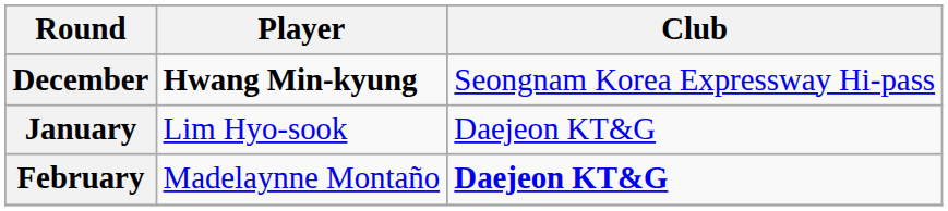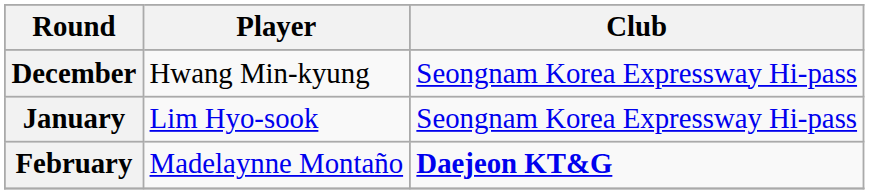 <table class=wikitable>
 <tr>
 <th>Round</th>
 <th>Player</th>
 <th>Club</th>
 </tr>
 <tr>
 <th>December</th>
-<td><strong> Hwang Min-kyung</strong></td>
+<td> Hwang Min-kyung</td>
 <td><a href='#'>Seongnam Korea Expressway Hi-pass</a></td>
 </tr>
 <tr>
 <th>January</th>
 <td> <a href='#'>Lim Hyo-sook</a></td>
-<td><a href='#'>Daejeon KT&G</a></td>
+<td><a href='#'>Seongnam Korea Expressway Hi-pass</a></td>
 </tr>
 <tr>
 <th>February</th>
 <td> <a href='#'>Madelaynne Montaño</a></td>
 <td><strong><a href='#'>Daejeon KT&G</a></strong></td>
 </tr>
 <tr>
 </tr>
 </table>
